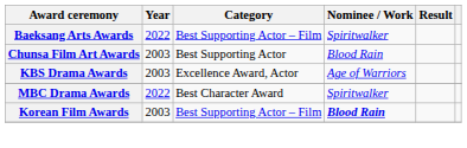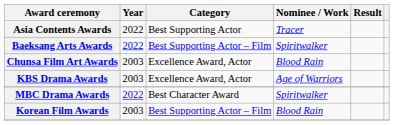 <table class="wikitable plainrowheaders sortable">
 <tr>
 <th scope="col">Award ceremony</th>
 <th scope="col">Year</th>
 <th scope="col">Category</th>
 <th scope="col">Nominee / Work</th>
 <th scope="col">Result</th>
 <th scope="col" class="unsortable"></th>
+</tr>
+<tr>
+<th scope="row">Asia Contents Awards</th>
+<td>2022</td>
+<td>Best Supporting Actor</td>
+<td><em><a href='#'>Tracer</a></em></td>
+<td></td>
+<td></td>
 </tr>
 <tr>
 <th scope="row" rowspan="1"><a href='#'>Baeksang Arts Awards</a></th>
 <td rowspan="1"><a href='#'>2022</a></td>
 <td><a href='#'>Best Supporting Actor – Film</a></td>
 <td><em><a href='#'>Spiritwalker</a></em></td>
 <td></td>
 <td rowspan="1"></td>
 </tr>
 <tr>
 <th scope="row"  rowspan="1"><a href='#'>Chunsa Film Art Awards</a></th>
 <td>2003</td>
-<td>Best Supporting Actor</td>
+<td>Excellence Award, Actor</td>
 <td><em><a href='#'>Blood Rain</a></em></td>
 <td></td>
 <td></td>
 </tr>
 <tr>
 <th scope="row"  rowspan="1"><a href='#'>KBS Drama Awards</a></th>
 <td>2003</td>
 <td>Excellence Award, Actor</td>
 <td><em><a href='#'>Age of Warriors</a></em></td>
 <td></td>
 <td></td>
 </tr>
 <tr>
 </tr>
 <tr>
 <th scope="row"><a href='#'>MBC Drama Awards</a></th>
 <td><a href='#'>2022</a></td>
 <td>Best Character Award</td>
 <td><em><a href='#'>Spiritwalker</a></em></td>
 <td></td>
 <td></td>
 </tr>
 <tr>
 <th scope="row"><a href='#'>Korean Film Awards</a></th>
 <td>2003</td>
 <td><a href='#'>Best Supporting Actor – Film</a></td>
-<td><strong><em><a href='#'>Blood Rain</a></em></strong></td>
+<td><em><a href='#'>Blood Rain</a></em></td>
 <td></td>
 <td></td>
 </tr>
 <tr>
 </tr>
 </table>
